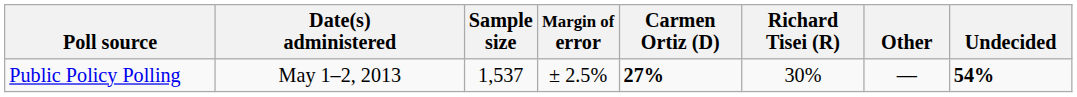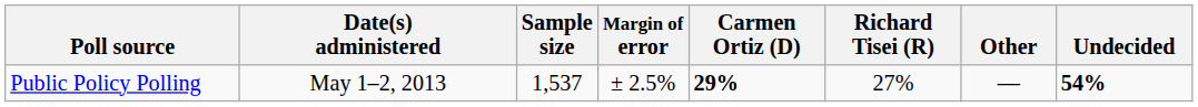 <table class="wikitable">
 <tr valign= bottom>
 <th style="width:160px;">Poll source</th>
 <th style="width:190px;">Date(s)<br>administered</th>
 <th class=small>Sample<br>size</th>
 <th><small>Margin of</small><br>error</th>
 <th style="width:90px;">Carmen<br>Ortiz (D)</th>
 <th style="width:90px;">Richard<br>Tisei (R)</th>
 <th style="width:60px;">Other</th>
 <th style="width:90px;">Undecided</th>
 </tr>
 <tr>
 <td><a href='#'>Public Policy Polling</a></td>
 <td align=center>May 1–2, 2013</td>
 <td align=center>1,537</td>
 <td align=center>± 2.5%</td>
-<td><strong>27%</strong></td>
-<td align=center>30%</td>
+<td><strong>29%</strong></td>
+<td align=center>27%</td>
 <td align=center>—</td>
 <td><strong>54%</strong></td>
 </tr>
 </table>
